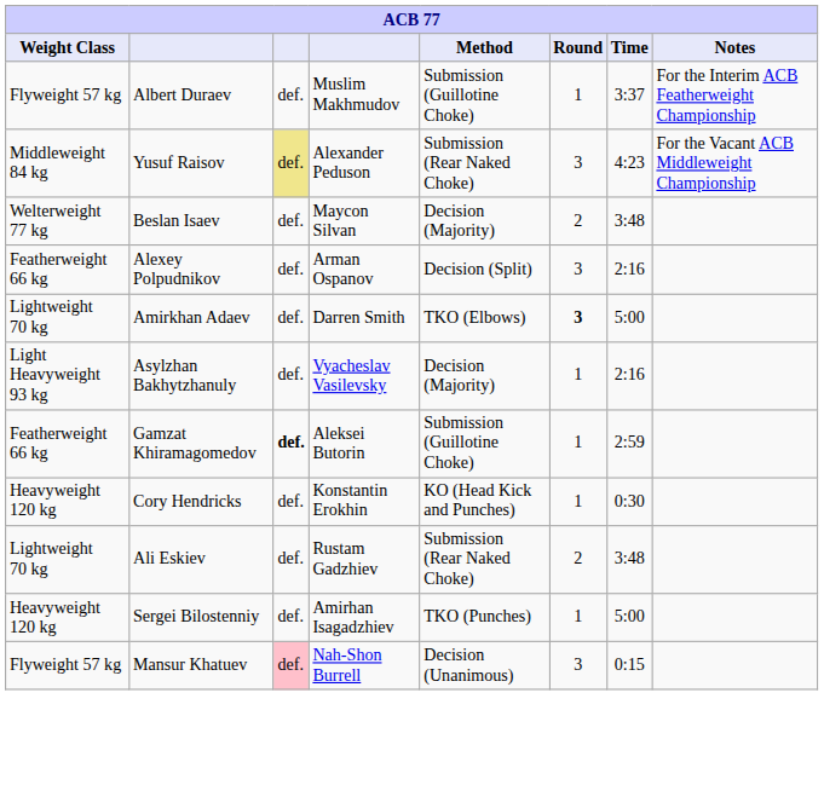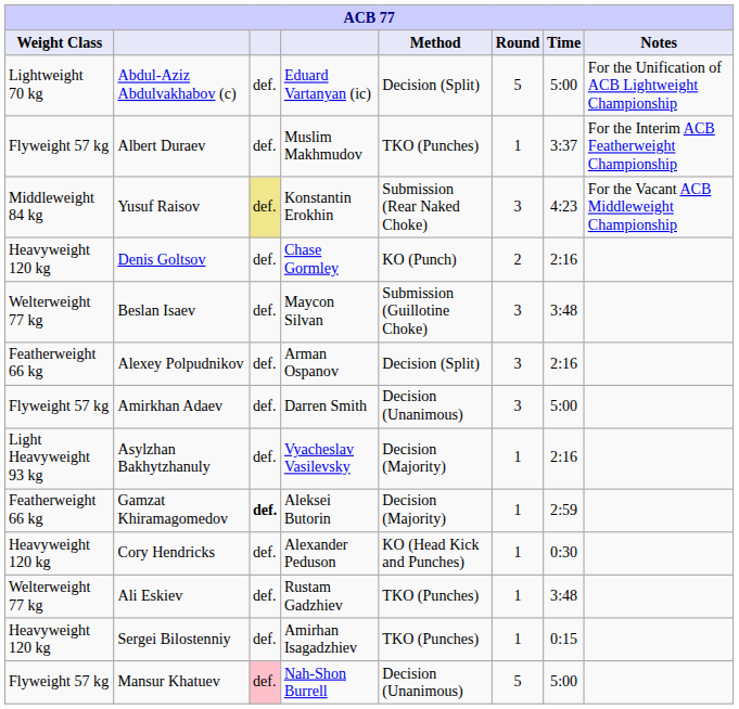 <table class="wikitable" style="font-size: 80%;">
 <tr>
 <th colspan="8" style="background-color: #ccf; color: #000080; text-align: center;"><strong>ACB 77</strong></th>
 </tr>
 <tr>
 <th colspan="1" style="background-color: #E6E8FA; color: #000000; text-align: center;">Weight Class</th>
 <th colspan="1" style="background-color: #E6E8FA; color: #000000; text-align: center;"></th>
 <th colspan="1" style="background-color: #E6E8FA; color: #000000; text-align: center;"></th>
 <th colspan="1" style="background-color: #E6E8FA; color: #000000; text-align: center;"></th>
 <th colspan="1" style="background-color: #E6E8FA; color: #000000; text-align: center;">Method</th>
 <th colspan="1" style="background-color: #E6E8FA; color: #000000; text-align: center;">Round</th>
 <th colspan="1" style="background-color: #E6E8FA; color: #000000; text-align: center;">Time</th>
 <th colspan="1" style="background-color: #E6E8FA; color: #000000; text-align: center;">Notes</th>
 </tr>
 <tr>
+<td>Lightweight 70 kg</td>
+<td> <a href='#'>Abdul-Aziz Abdulvakhabov</a> (c)</td>
+<td>def.</td>
+<td> <a href='#'>Eduard Vartanyan</a> (ic)</td>
+<td>Decision (Split)</td>
+<td align=center>5</td>
+<td align=center>5:00</td>
+<td>For the Unification of <a href='#'>ACB Lightweight Championship</a></td>
+</tr>
+<tr>
 <td>Flyweight 57 kg</td>
 <td> Albert Duraev</td>
 <td>def.</td>
 <td> Muslim Makhmudov</td>
-<td>Submission (Guillotine Choke)</td>
+<td>TKO (Punches)</td>
 <td align=center>1</td>
 <td align=center>3:37</td>
 <td>For the Interim <a href='#'>ACB Featherweight Championship</a></td>
 </tr>
 <tr>
 <td>Middleweight 84 kg</td>
 <td> Yusuf Raisov</td>
 <td style="background: khaki;">def.</td>
-<td> Alexander Peduson</td>
+<td> Konstantin Erokhin</td>
 <td>Submission (Rear Naked Choke)</td>
 <td align=center>3</td>
 <td align=center>4:23</td>
 <td>For the Vacant <a href='#'>ACB Middleweight Championship</a></td>
 </tr>
 <tr>
+<td>Heavyweight 120 kg</td>
+<td> <a href='#'>Denis Goltsov</a></td>
+<td>def.</td>
+<td> <a href='#'>Chase Gormley</a></td>
+<td>KO (Punch)</td>
+<td align=center>2</td>
+<td align=center>2:16</td>
+<td></td>
+</tr>
+<tr>
 <td>Welterweight 77 kg</td>
 <td> Beslan Isaev</td>
 <td>def.</td>
 <td> Maycon Silvan</td>
-<td>Decision (Majority)</td>
-<td align=center>2</td>
+<td>Submission (Guillotine Choke)</td>
+<td align=center>3</td>
 <td align=center>3:48</td>
 <td></td>
 </tr>
 <tr>
 <td>Featherweight 66 kg</td>
 <td> Alexey Polpudnikov</td>
 <td>def.</td>
 <td> Arman Ospanov</td>
 <td>Decision (Split)</td>
 <td align=center>3</td>
 <td align=center>2:16</td>
 <td></td>
 </tr>
 <tr>
-<td>Lightweight 70 kg</td>
+<td>Flyweight 57 kg</td>
 <td> Amirkhan Adaev</td>
 <td>def.</td>
 <td> Darren Smith</td>
-<td>TKO (Elbows)</td>
-<td align=center><strong>3</strong></td>
+<td>Decision (Unanimous)</td>
+<td align=center>3</td>
 <td align=center>5:00</td>
 <td></td>
 </tr>
 <tr>
 <td>Light Heavyweight 93 kg</td>
 <td> Asylzhan Bakhytzhanuly</td>
 <td>def.</td>
 <td> <a href='#'>Vyacheslav Vasilevsky</a></td>
 <td>Decision (Majority)</td>
 <td align=center>1</td>
 <td align=center>2:16</td>
 <td></td>
 </tr>
 <tr>
 <td>Featherweight 66 kg</td>
 <td> Gamzat Khiramagomedov</td>
 <td><strong>def.</strong></td>
 <td> Aleksei Butorin</td>
-<td>Submission (Guillotine Choke)</td>
+<td>Decision (Majority)</td>
 <td align=center>1</td>
 <td align=center>2:59</td>
 <td></td>
 </tr>
 <tr>
 <td>Heavyweight 120 kg</td>
 <td> Cory Hendricks</td>
 <td>def.</td>
-<td> Konstantin Erokhin</td>
+<td> Alexander Peduson</td>
 <td>KO (Head Kick and Punches)</td>
 <td align=center>1</td>
 <td align=center>0:30</td>
 <td></td>
 </tr>
 <tr>
-<td>Lightweight 70 kg</td>
+<td>Welterweight 77 kg</td>
 <td> Ali Eskiev</td>
 <td>def.</td>
 <td> Rustam Gadzhiev</td>
-<td>Submission (Rear Naked Choke)</td>
-<td align=center>2</td>
+<td>TKO (Punches)</td>
+<td align=center>1</td>
 <td align=center>3:48</td>
 <td></td>
 </tr>
 <tr>
 <td>Heavyweight 120 kg</td>
 <td> Sergei Bilostenniy</td>
 <td>def.</td>
 <td> Amirhan Isagadzhiev</td>
 <td>TKO (Punches)</td>
 <td align=center>1</td>
-<td align=center>5:00</td>
+<td align=center>0:15</td>
 <td></td>
 </tr>
 <tr>
 <td>Flyweight 57 kg</td>
 <td> Mansur Khatuev</td>
 <td style="background: pink;">def.</td>
 <td> <a href='#'>Nah-Shon Burrell</a></td>
 <td>Decision (Unanimous)</td>
-<td align=center>3</td>
-<td align=center>0:15</td>
+<td align=center>5</td>
+<td align=center>5:00</td>
 <td></td>
 </tr>
 </table>
